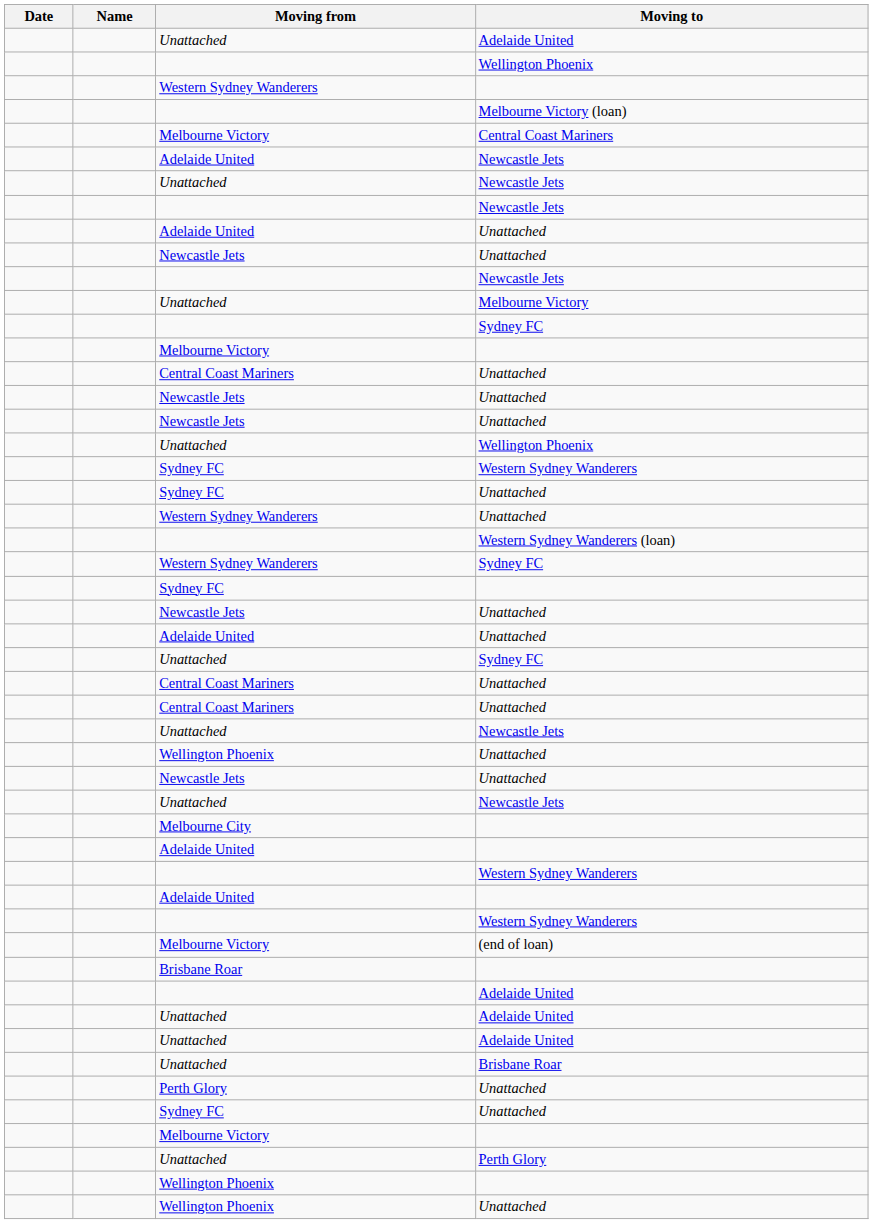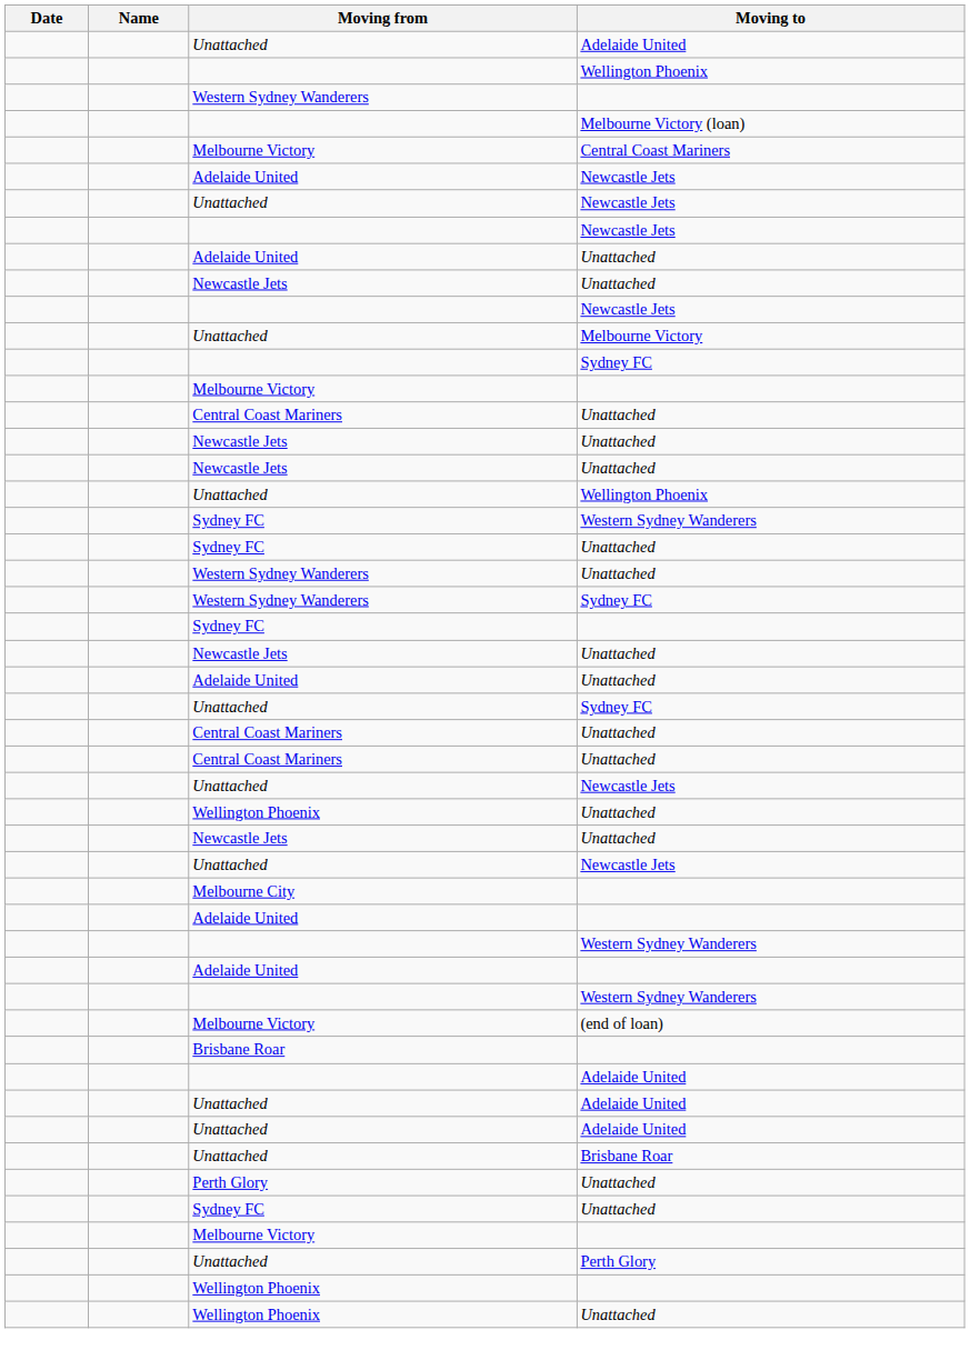 <table class="wikitable sortable" style="width:72%; font-size:95%; ">
 <tr>
 <th>Date</th>
 <th>Name</th>
 <th>Moving from</th>
 <th>Moving to</th>
 </tr>
 <tr>
 <td></td>
 <td></td>
 <td><em>Unattached</em></td>
 <td><a href='#'>Adelaide United</a></td>
 </tr>
 <tr>
 <td></td>
 <td></td>
 <td></td>
 <td><a href='#'>Wellington Phoenix</a></td>
 </tr>
 <tr>
 <td></td>
 <td></td>
 <td><a href='#'>Western Sydney Wanderers</a></td>
 <td></td>
 </tr>
 <tr>
 <td></td>
 <td></td>
 <td></td>
 <td><a href='#'>Melbourne Victory</a> (loan)</td>
 </tr>
 <tr>
 <td></td>
 <td></td>
 <td><a href='#'>Melbourne Victory</a></td>
 <td><a href='#'>Central Coast Mariners</a></td>
 </tr>
 <tr>
 <td></td>
 <td></td>
 <td><a href='#'>Adelaide United</a></td>
 <td><a href='#'>Newcastle Jets</a></td>
 </tr>
 <tr>
 <td></td>
 <td></td>
 <td><em>Unattached</em></td>
 <td><a href='#'>Newcastle Jets</a></td>
 </tr>
 <tr>
 <td></td>
 <td></td>
 <td></td>
 <td><a href='#'>Newcastle Jets</a></td>
 </tr>
 <tr>
 <td></td>
 <td></td>
 <td><a href='#'>Adelaide United</a></td>
 <td><em>Unattached</em></td>
 </tr>
 <tr>
 <td></td>
 <td></td>
 <td><a href='#'>Newcastle Jets</a></td>
 <td><em>Unattached</em></td>
 </tr>
 <tr>
 <td></td>
 <td></td>
 <td></td>
 <td><a href='#'>Newcastle Jets</a></td>
 </tr>
 <tr>
 <td></td>
 <td></td>
 <td><em>Unattached</em></td>
 <td><a href='#'>Melbourne Victory</a></td>
 </tr>
 <tr>
 <td></td>
 <td></td>
 <td></td>
 <td><a href='#'>Sydney FC</a></td>
 </tr>
 <tr>
 <td></td>
 <td></td>
 <td><a href='#'>Melbourne Victory</a></td>
 <td></td>
 </tr>
 <tr>
 <td></td>
 <td></td>
 <td><a href='#'>Central Coast Mariners</a></td>
 <td><em>Unattached</em></td>
 </tr>
 <tr>
 <td></td>
 <td></td>
 <td><a href='#'>Newcastle Jets</a></td>
 <td><em>Unattached</em></td>
 </tr>
 <tr>
 <td></td>
 <td></td>
 <td><a href='#'>Newcastle Jets</a></td>
 <td><em>Unattached</em></td>
 </tr>
 <tr>
 <td></td>
 <td></td>
 <td><em>Unattached</em></td>
 <td><a href='#'>Wellington Phoenix</a></td>
 </tr>
 <tr>
 <td></td>
 <td></td>
 <td><a href='#'>Sydney FC</a></td>
 <td><a href='#'>Western Sydney Wanderers</a></td>
 </tr>
 <tr>
 <td></td>
 <td></td>
 <td><a href='#'>Sydney FC</a></td>
 <td><em>Unattached</em></td>
 </tr>
 <tr>
 <td></td>
 <td></td>
 <td><a href='#'>Western Sydney Wanderers</a></td>
 <td><em>Unattached</em></td>
-</tr>
-<tr>
-<td></td>
-<td></td>
-<td></td>
-<td><a href='#'>Western Sydney Wanderers</a> (loan)</td>
 </tr>
 <tr>
 <td></td>
 <td></td>
 <td><a href='#'>Western Sydney Wanderers</a></td>
 <td><a href='#'>Sydney FC</a></td>
 </tr>
 <tr>
 <td></td>
 <td></td>
 <td><a href='#'>Sydney FC</a></td>
 <td></td>
 </tr>
 <tr>
 <td></td>
 <td></td>
 <td><a href='#'>Newcastle Jets</a></td>
 <td><em>Unattached</em></td>
 </tr>
 <tr>
 <td></td>
 <td></td>
 <td><a href='#'>Adelaide United</a></td>
 <td><em>Unattached</em></td>
 </tr>
 <tr>
 <td></td>
 <td></td>
 <td><em>Unattached</em></td>
 <td><a href='#'>Sydney FC</a></td>
 </tr>
 <tr>
 <td></td>
 <td></td>
 <td><a href='#'>Central Coast Mariners</a></td>
 <td><em>Unattached</em></td>
 </tr>
 <tr>
 <td></td>
 <td></td>
 <td><a href='#'>Central Coast Mariners</a></td>
 <td><em>Unattached</em></td>
 </tr>
 <tr>
 <td></td>
 <td></td>
 <td><em>Unattached</em></td>
 <td><a href='#'>Newcastle Jets</a></td>
 </tr>
 <tr>
 <td></td>
 <td></td>
 <td><a href='#'>Wellington Phoenix</a></td>
 <td><em>Unattached</em></td>
 </tr>
 <tr>
 <td></td>
 <td></td>
 <td><a href='#'>Newcastle Jets</a></td>
 <td><em>Unattached</em></td>
 </tr>
 <tr>
 <td></td>
 <td></td>
 <td><em>Unattached</em></td>
 <td><a href='#'>Newcastle Jets</a></td>
 </tr>
 <tr>
 <td></td>
 <td></td>
 <td><a href='#'>Melbourne City</a></td>
 <td></td>
 </tr>
 <tr>
 <td></td>
 <td></td>
 <td><a href='#'>Adelaide United</a></td>
 <td></td>
 </tr>
 <tr>
 <td></td>
 <td></td>
 <td></td>
 <td><a href='#'>Western Sydney Wanderers</a></td>
 </tr>
 <tr>
 <td></td>
 <td></td>
 <td><a href='#'>Adelaide United</a></td>
 <td></td>
 </tr>
 <tr>
 <td></td>
 <td></td>
 <td></td>
 <td><a href='#'>Western Sydney Wanderers</a></td>
 </tr>
 <tr>
 <td></td>
 <td></td>
 <td><a href='#'>Melbourne Victory</a></td>
 <td> (end of loan)</td>
 </tr>
 <tr>
 <td></td>
 <td></td>
 <td><a href='#'>Brisbane Roar</a></td>
 <td></td>
 </tr>
 <tr>
 <td></td>
 <td></td>
 <td></td>
 <td><a href='#'>Adelaide United</a></td>
 </tr>
 <tr>
 <td></td>
 <td></td>
 <td><em>Unattached</em></td>
 <td><a href='#'>Adelaide United</a></td>
 </tr>
 <tr>
 <td></td>
 <td></td>
 <td><em>Unattached</em></td>
 <td><a href='#'>Adelaide United</a></td>
 </tr>
 <tr>
 <td></td>
 <td></td>
 <td><em>Unattached</em></td>
 <td><a href='#'>Brisbane Roar</a></td>
 </tr>
 <tr>
 <td></td>
 <td></td>
 <td><a href='#'>Perth Glory</a></td>
 <td><em>Unattached</em></td>
 </tr>
 <tr>
 <td></td>
 <td></td>
 <td><a href='#'>Sydney FC</a></td>
 <td><em>Unattached</em></td>
 </tr>
 <tr>
 <td></td>
 <td></td>
 <td><a href='#'>Melbourne Victory</a></td>
 <td></td>
 </tr>
 <tr>
 <td></td>
 <td></td>
 <td><em>Unattached</em></td>
 <td><a href='#'>Perth Glory</a></td>
 </tr>
 <tr>
 <td></td>
 <td></td>
 <td><a href='#'>Wellington Phoenix</a></td>
 <td></td>
 </tr>
 <tr>
 <td></td>
 <td></td>
 <td><a href='#'>Wellington Phoenix</a></td>
 <td><em>Unattached</em></td>
 </tr>
 </table>
